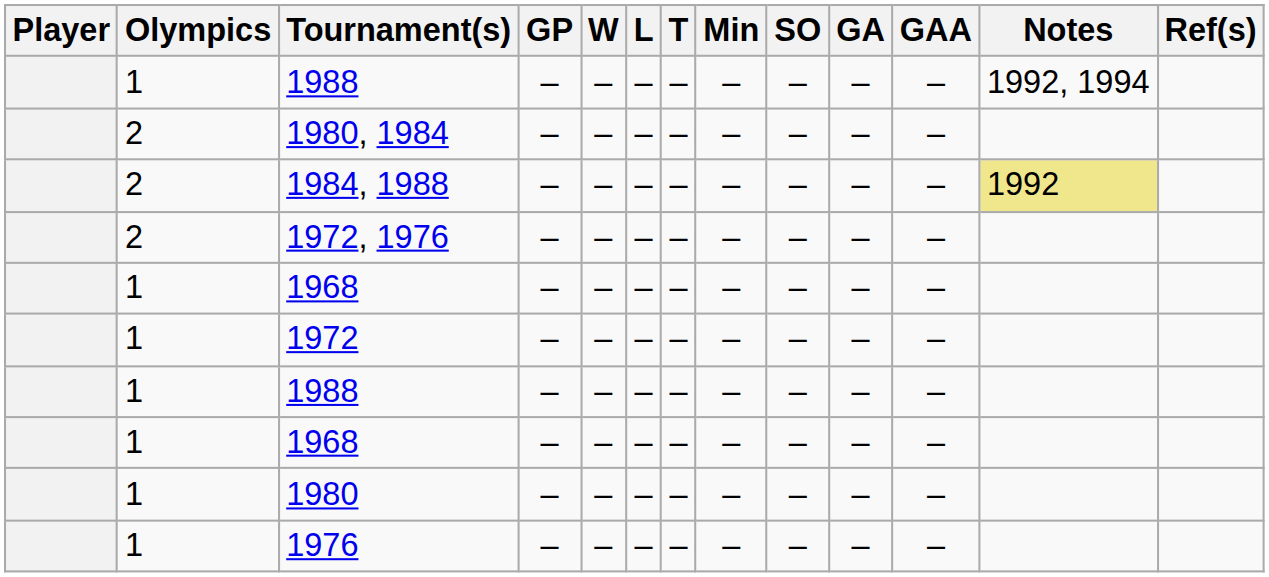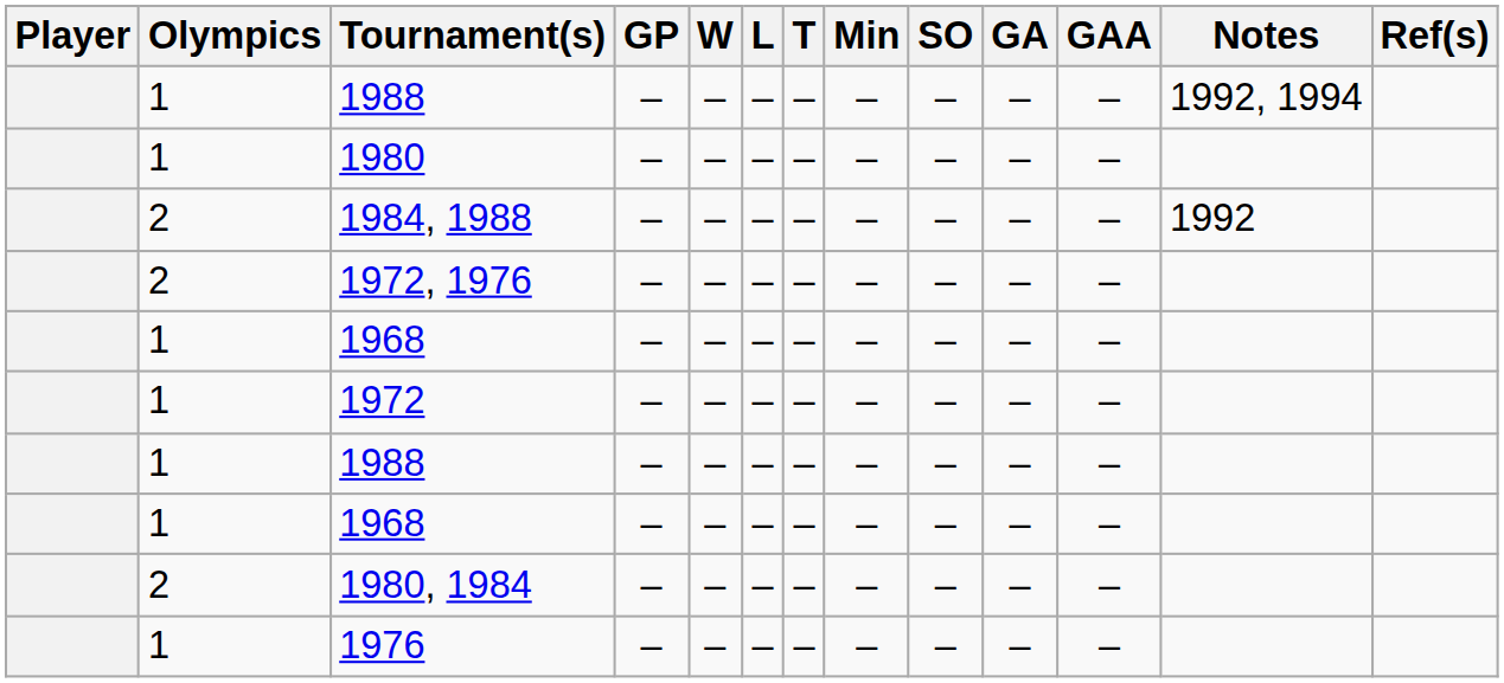 <table class="wikitable sortable plainrowheaders" style="text-align:center;">
 <tr>
 <th scope="col">Player</th>
 <th scope="col">Olympics</th>
 <th scope="col" data-sort-type="text">Tournament(s)</th>
 <th scope="col">GP</th>
 <th scope="col">W</th>
 <th scope="col">L</th>
 <th scope="col">T</th>
 <th scope="col">Min</th>
 <th scope="col">SO</th>
 <th scope="col">GA</th>
 <th scope="col">GAA</th>
 <th scope="col">Notes</th>
 <th scope="col" class="unsortable">Ref(s)</th>
 </tr>
 <tr>
 <th scope="row"></th>
 <td align=left>1</td>
 <td align=left><a href='#'>1988</a></td>
 <td>–</td>
 <td>–</td>
 <td>–</td>
 <td>–</td>
 <td>–</td>
 <td>–</td>
 <td>–</td>
 <td>–</td>
 <td align=left> 1992, 1994</td>
 <td></td>
 </tr>
 <tr>
 <th scope="row"></th>
-<td align=left>2</td>
-<td align=left><a href='#'>1980</a>, <a href='#'>1984</a></td>
+<td align=left>1</td>
+<td align=left><a href='#'>1980</a></td>
 <td>–</td>
 <td>–</td>
 <td>–</td>
 <td>–</td>
 <td>–</td>
 <td>–</td>
 <td>–</td>
 <td>–</td>
 <td align=left></td>
 <td></td>
 </tr>
 <tr>
 <th scope="row"></th>
 <td align=left>2</td>
 <td align=left><a href='#'>1984</a>, <a href='#'>1988</a></td>
 <td>–</td>
 <td>–</td>
 <td>–</td>
 <td>–</td>
 <td>–</td>
 <td>–</td>
 <td>–</td>
 <td>–</td>
-<td align=left style="background: khaki;"> 1992</td>
+<td align=left> 1992</td>
 <td></td>
 </tr>
 <tr>
 <th scope="row"></th>
 <td align=left>2</td>
 <td align=left><a href='#'>1972</a>, <a href='#'>1976</a></td>
 <td>–</td>
 <td>–</td>
 <td>–</td>
 <td>–</td>
 <td>–</td>
 <td>–</td>
 <td>–</td>
 <td>–</td>
 <td align=left></td>
 <td></td>
 </tr>
 <tr>
 <th scope="row"></th>
 <td align=left>1</td>
 <td align=left><a href='#'>1968</a></td>
 <td>–</td>
 <td>–</td>
 <td>–</td>
 <td>–</td>
 <td>–</td>
 <td>–</td>
 <td>–</td>
 <td>–</td>
 <td align=left></td>
 <td></td>
 </tr>
 <tr>
 <th scope="row"></th>
 <td align=left>1</td>
 <td align=left><a href='#'>1972</a></td>
 <td>–</td>
 <td>–</td>
 <td>–</td>
 <td>–</td>
 <td>–</td>
 <td>–</td>
 <td>–</td>
 <td>–</td>
 <td align=left></td>
 <td></td>
 </tr>
 <tr>
 <th scope="row"></th>
 <td align=left>1</td>
 <td align=left><a href='#'>1988</a></td>
 <td>–</td>
 <td>–</td>
 <td>–</td>
 <td>–</td>
 <td>–</td>
 <td>–</td>
 <td>–</td>
 <td>–</td>
 <td align=left></td>
 <td></td>
 </tr>
 <tr>
 <th scope="row"></th>
 <td align=left>1</td>
 <td align=left><a href='#'>1968</a></td>
 <td>–</td>
 <td>–</td>
 <td>–</td>
 <td>–</td>
 <td>–</td>
 <td>–</td>
 <td>–</td>
 <td>–</td>
 <td align=left></td>
 <td></td>
 </tr>
 <tr>
 <th scope="row"></th>
-<td align=left>1</td>
-<td align=left><a href='#'>1980</a></td>
+<td align=left>2</td>
+<td align=left><a href='#'>1980</a>, <a href='#'>1984</a></td>
 <td>–</td>
 <td>–</td>
 <td>–</td>
 <td>–</td>
 <td>–</td>
 <td>–</td>
 <td>–</td>
 <td>–</td>
 <td align=left></td>
 <td></td>
 </tr>
 <tr>
 <th scope="row"></th>
 <td align=left>1</td>
 <td align=left><a href='#'>1976</a></td>
 <td>–</td>
 <td>–</td>
 <td>–</td>
 <td>–</td>
 <td>–</td>
 <td>–</td>
 <td>–</td>
 <td>–</td>
 <td align=left></td>
 <td></td>
 </tr>
 </table>
